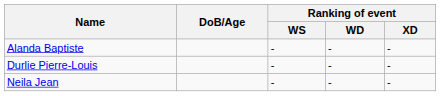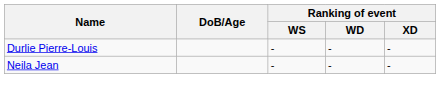 <table class="wikitable" style="width:600px; font-size:95%;">
 <tr>
 <th rowspan="2" align="left">Name</th>
 <th rowspan="2" align="left">DoB/Age</th>
 <th colspan="3" align="center">Ranking of event</th>
 </tr>
 <tr>
 <th align="center">WS</th>
 <th>WD</th>
 <th align="center">XD</th>
-</tr>
-<tr>
-<td><a href='#'>Alanda Baptiste</a></td>
-<td></td>
-<td>-</td>
-<td>-</td>
-<td>-</td>
 </tr>
 <tr>
 <td><a href='#'>Durlie Pierre-Louis</a></td>
 <td></td>
 <td>-</td>
 <td>-</td>
 <td>-</td>
 </tr>
 <tr>
 <td><a href='#'>Neila Jean</a></td>
 <td></td>
 <td>-</td>
 <td>-</td>
 <td>-</td>
 </tr>
 </table>
